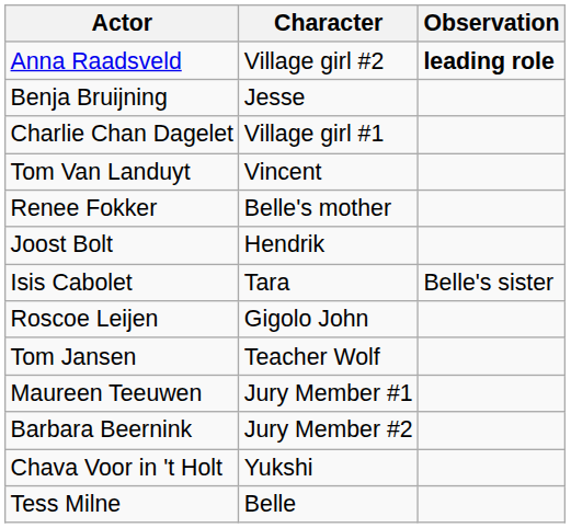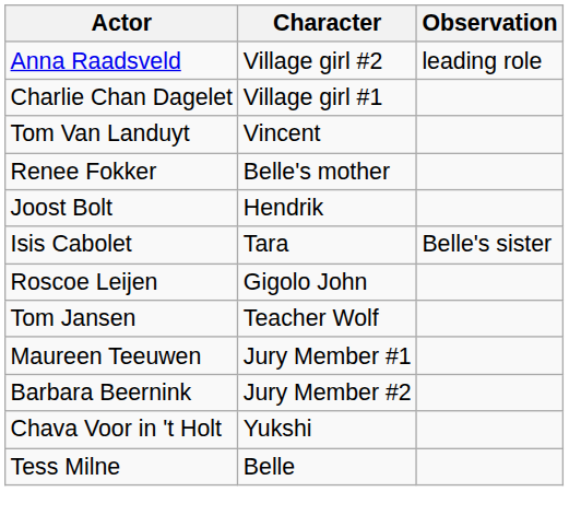 <table class="wikitable">
 <tr>
 <th><strong>Actor</strong></th>
 <th><strong>Character</strong></th>
 <th><strong>Observation</strong></th>
 </tr>
 <tr>
 <td><a href='#'>Anna Raadsveld</a></td>
 <td>Village girl #2</td>
-<td><strong>leading role</strong></td>
-</tr>
-<tr>
-<td>Benja Bruijning</td>
-<td>Jesse</td>
-<td></td>
+<td>leading role</td>
 </tr>
 <tr>
 <td>Charlie Chan Dagelet</td>
 <td>Village girl #1</td>
 <td></td>
 </tr>
 <tr>
 <td>Tom Van Landuyt</td>
 <td>Vincent</td>
 <td></td>
 </tr>
 <tr>
 <td>Renee Fokker</td>
 <td>Belle's mother</td>
 <td></td>
 </tr>
 <tr>
 <td>Joost Bolt</td>
 <td>Hendrik</td>
 <td></td>
 </tr>
 <tr>
 <td>Isis Cabolet</td>
 <td>Tara</td>
 <td>Belle's sister</td>
 </tr>
 <tr>
 <td>Roscoe Leijen</td>
 <td>Gigolo John</td>
 <td></td>
 </tr>
 <tr>
 <td>Tom Jansen</td>
 <td>Teacher Wolf</td>
 <td></td>
 </tr>
 <tr>
 <td>Maureen Teeuwen</td>
 <td>Jury Member #1</td>
 <td></td>
 </tr>
 <tr>
 <td>Barbara Beernink</td>
 <td>Jury Member #2</td>
 <td></td>
 </tr>
 <tr>
 <td>Chava Voor in 't Holt</td>
 <td>Yukshi</td>
 <td></td>
 </tr>
 <tr>
 <td>Tess Milne</td>
 <td>Belle</td>
 <td></td>
 </tr>
 </table>
